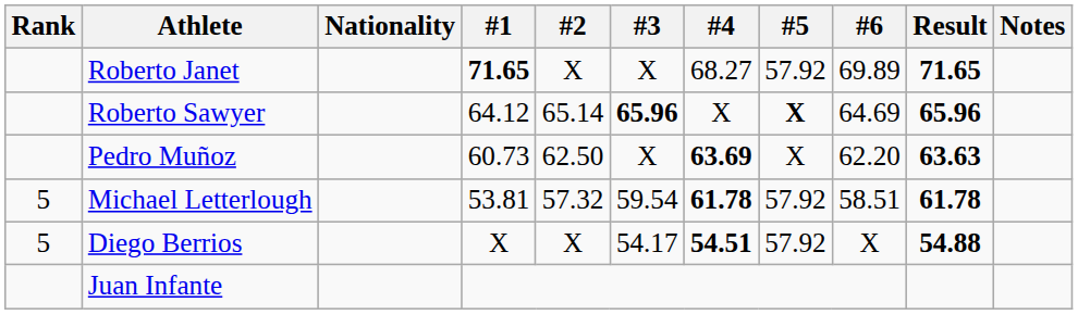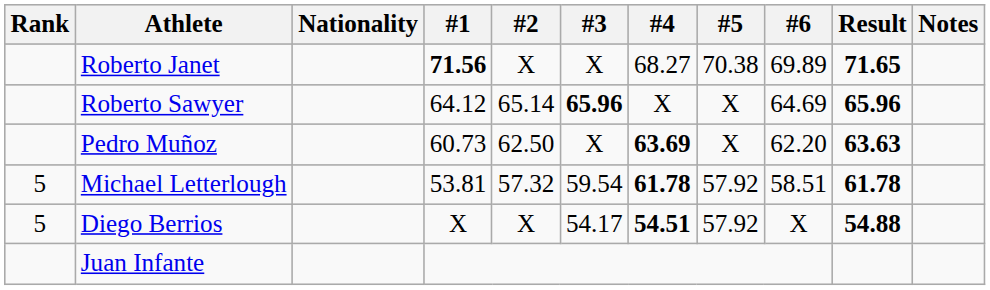 <table class="wikitable sortable" style="text-align:center">
 <tr>
 <th>Rank</th>
 <th>Athlete</th>
 <th>Nationality</th>
 <th>#1</th>
 <th>#2</th>
 <th>#3</th>
 <th>#4</th>
 <th>#5</th>
 <th>#6</th>
 <th>Result</th>
 <th>Notes</th>
 </tr>
 <tr>
 <td></td>
 <td align=left><a href='#'>Roberto Janet</a></td>
 <td align=left></td>
-<td><strong>71.65</strong></td>
+<td><strong>71.56</strong></td>
 <td>X</td>
 <td>X</td>
 <td>68.27</td>
-<td>57.92</td>
+<td>70.38</td>
 <td>69.89</td>
 <td><strong>71.65</strong></td>
 <td></td>
 </tr>
 <tr>
 <td></td>
 <td align=left><a href='#'>Roberto Sawyer</a></td>
 <td align=left></td>
 <td>64.12</td>
 <td>65.14</td>
 <td><strong>65.96</strong></td>
 <td>X</td>
-<td><strong>X</strong></td>
+<td>X</td>
 <td>64.69</td>
 <td><strong>65.96</strong></td>
 <td></td>
 </tr>
 <tr>
 <td></td>
 <td align=left><a href='#'>Pedro Muñoz</a></td>
 <td align=left></td>
 <td>60.73</td>
 <td>62.50</td>
 <td>X</td>
 <td><strong>63.69</strong></td>
 <td>X</td>
 <td>62.20</td>
 <td><strong>63.63</strong></td>
 <td></td>
 </tr>
 <tr>
 <td>5</td>
 <td align=left><a href='#'>Michael Letterlough</a></td>
 <td align=left></td>
 <td>53.81</td>
 <td>57.32</td>
 <td>59.54</td>
 <td><strong>61.78</strong></td>
 <td>57.92</td>
 <td>58.51</td>
 <td><strong>61.78</strong></td>
 <td></td>
 </tr>
 <tr>
 <td>5</td>
 <td align=left><a href='#'>Diego Berrios</a></td>
 <td align=left></td>
 <td>X</td>
 <td>X</td>
 <td>54.17</td>
 <td><strong>54.51</strong></td>
 <td>57.92</td>
 <td>X</td>
 <td><strong>54.88</strong></td>
 <td></td>
 </tr>
 <tr>
 <td></td>
 <td align=left><a href='#'>Juan Infante</a></td>
 <td align=left></td>
 <td colspan=6></td>
 <td><strong></strong></td>
 <td></td>
 </tr>
 </table>
